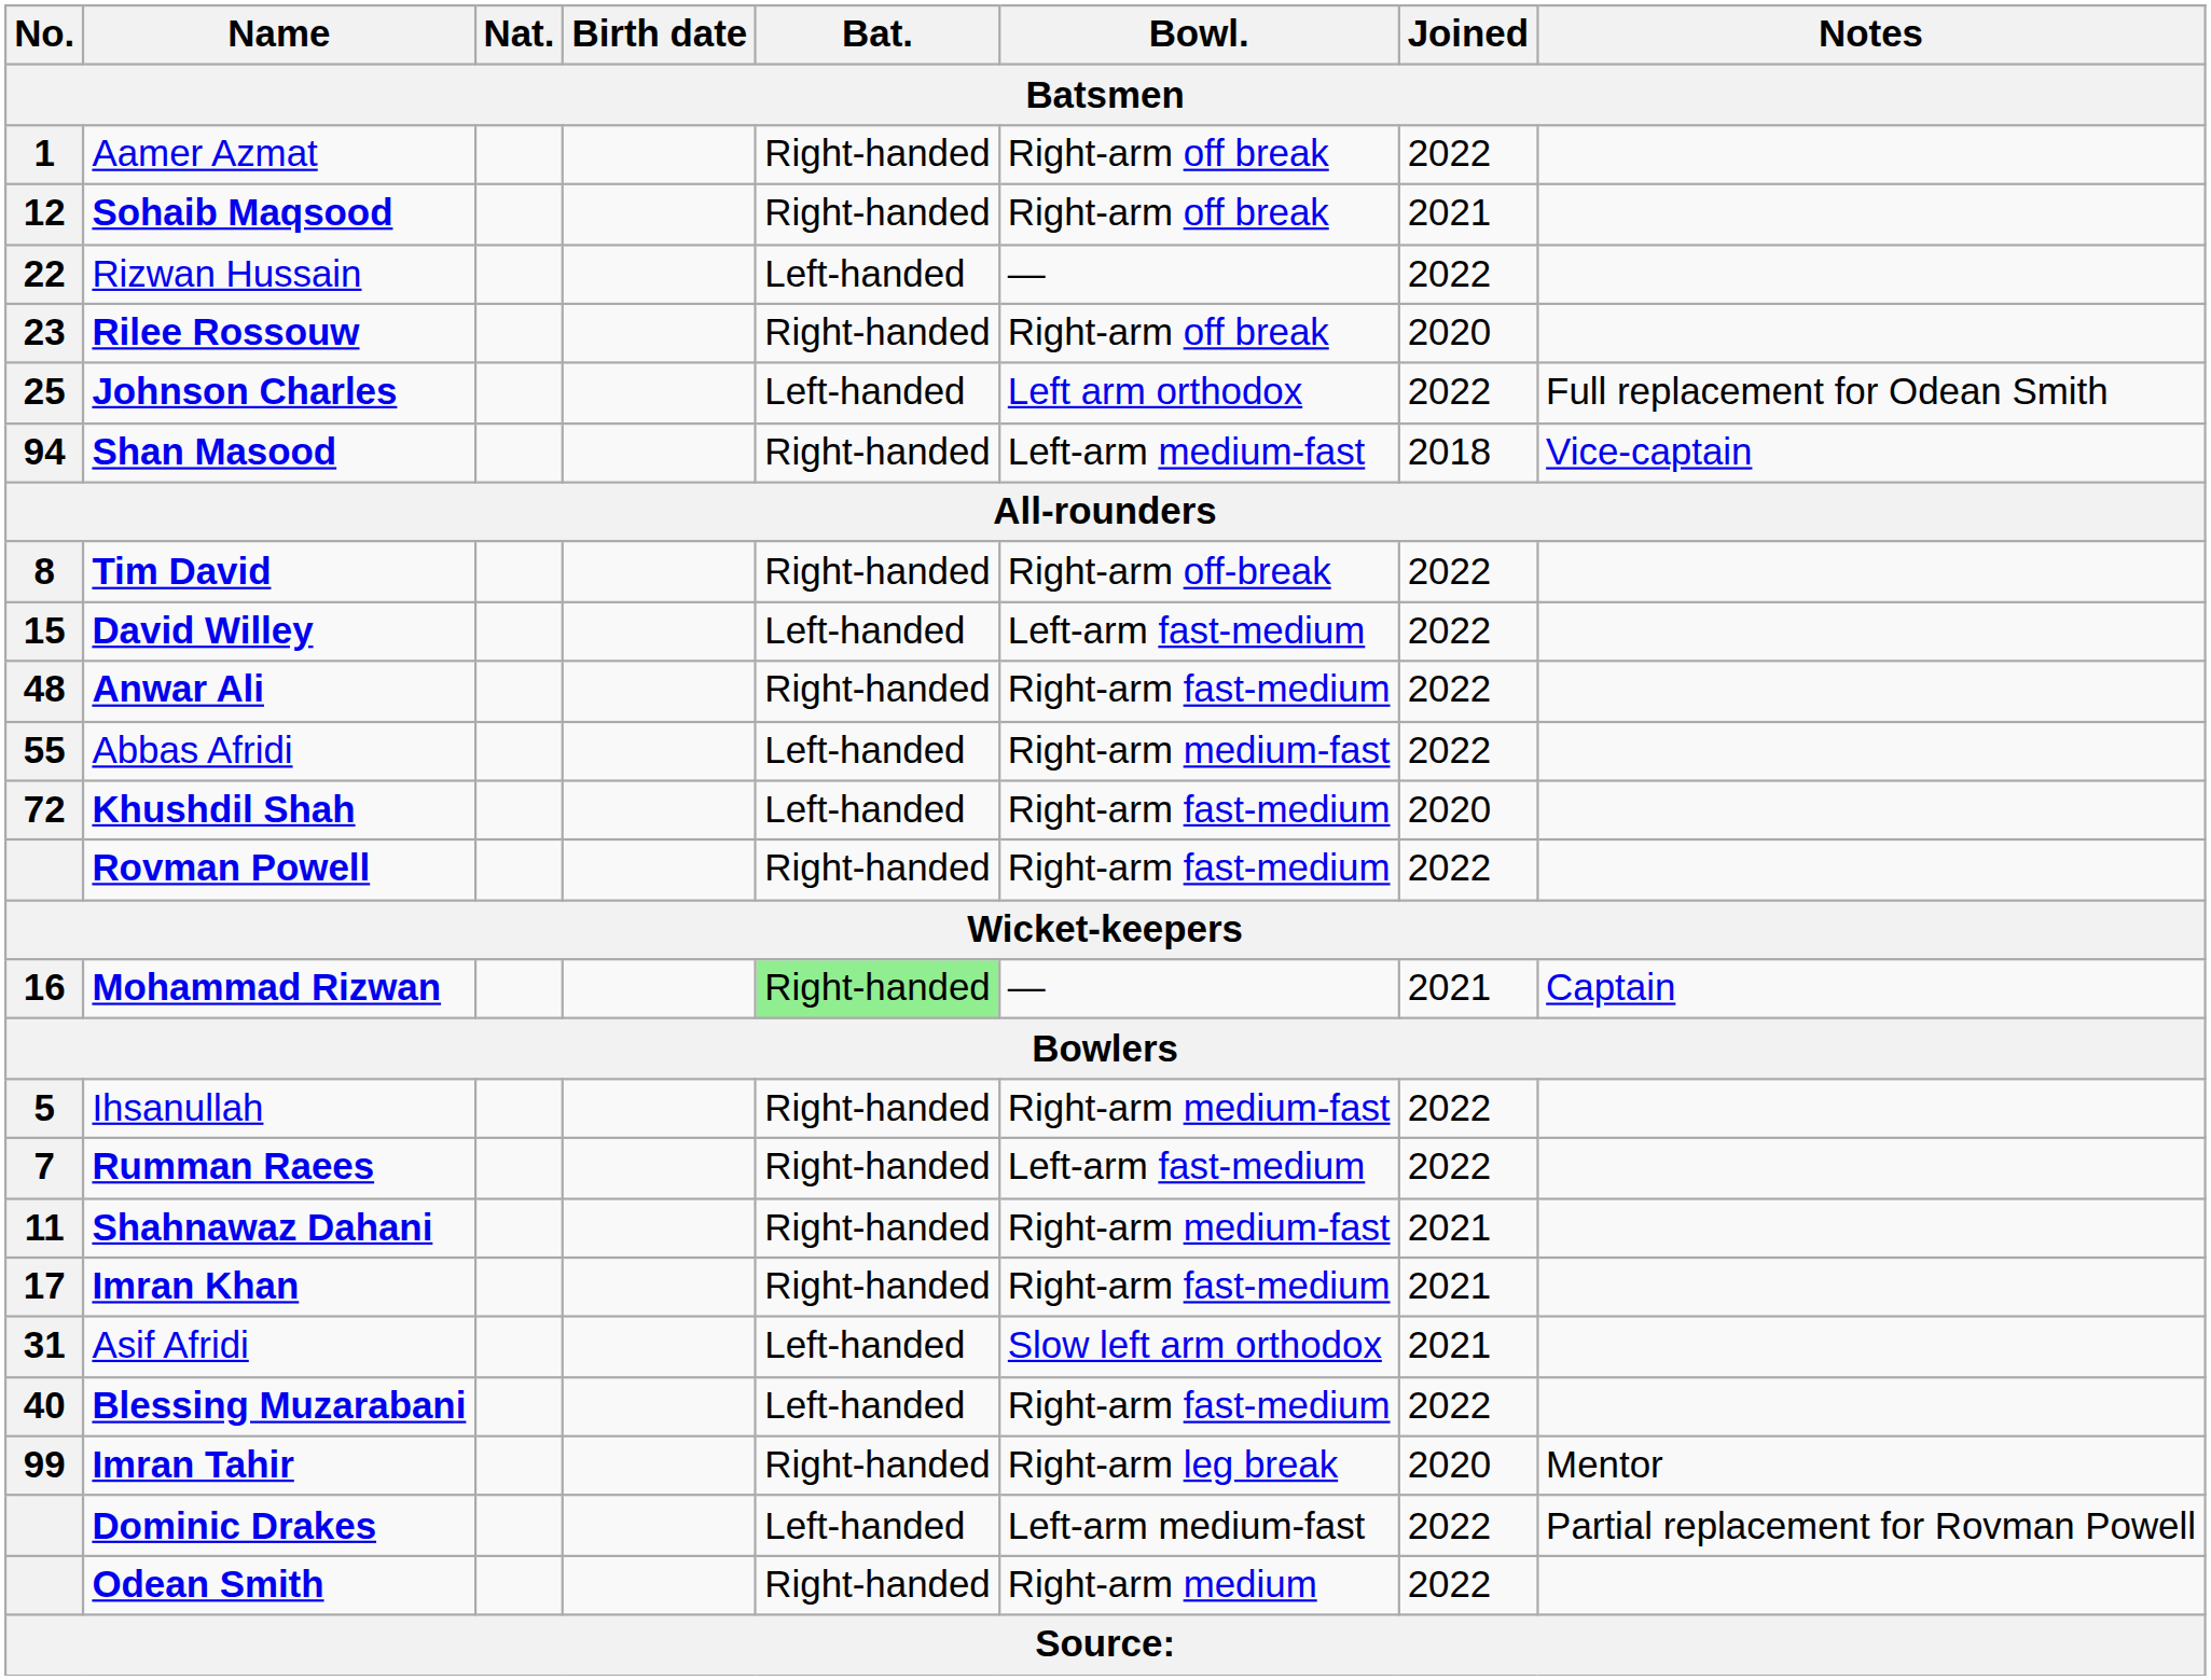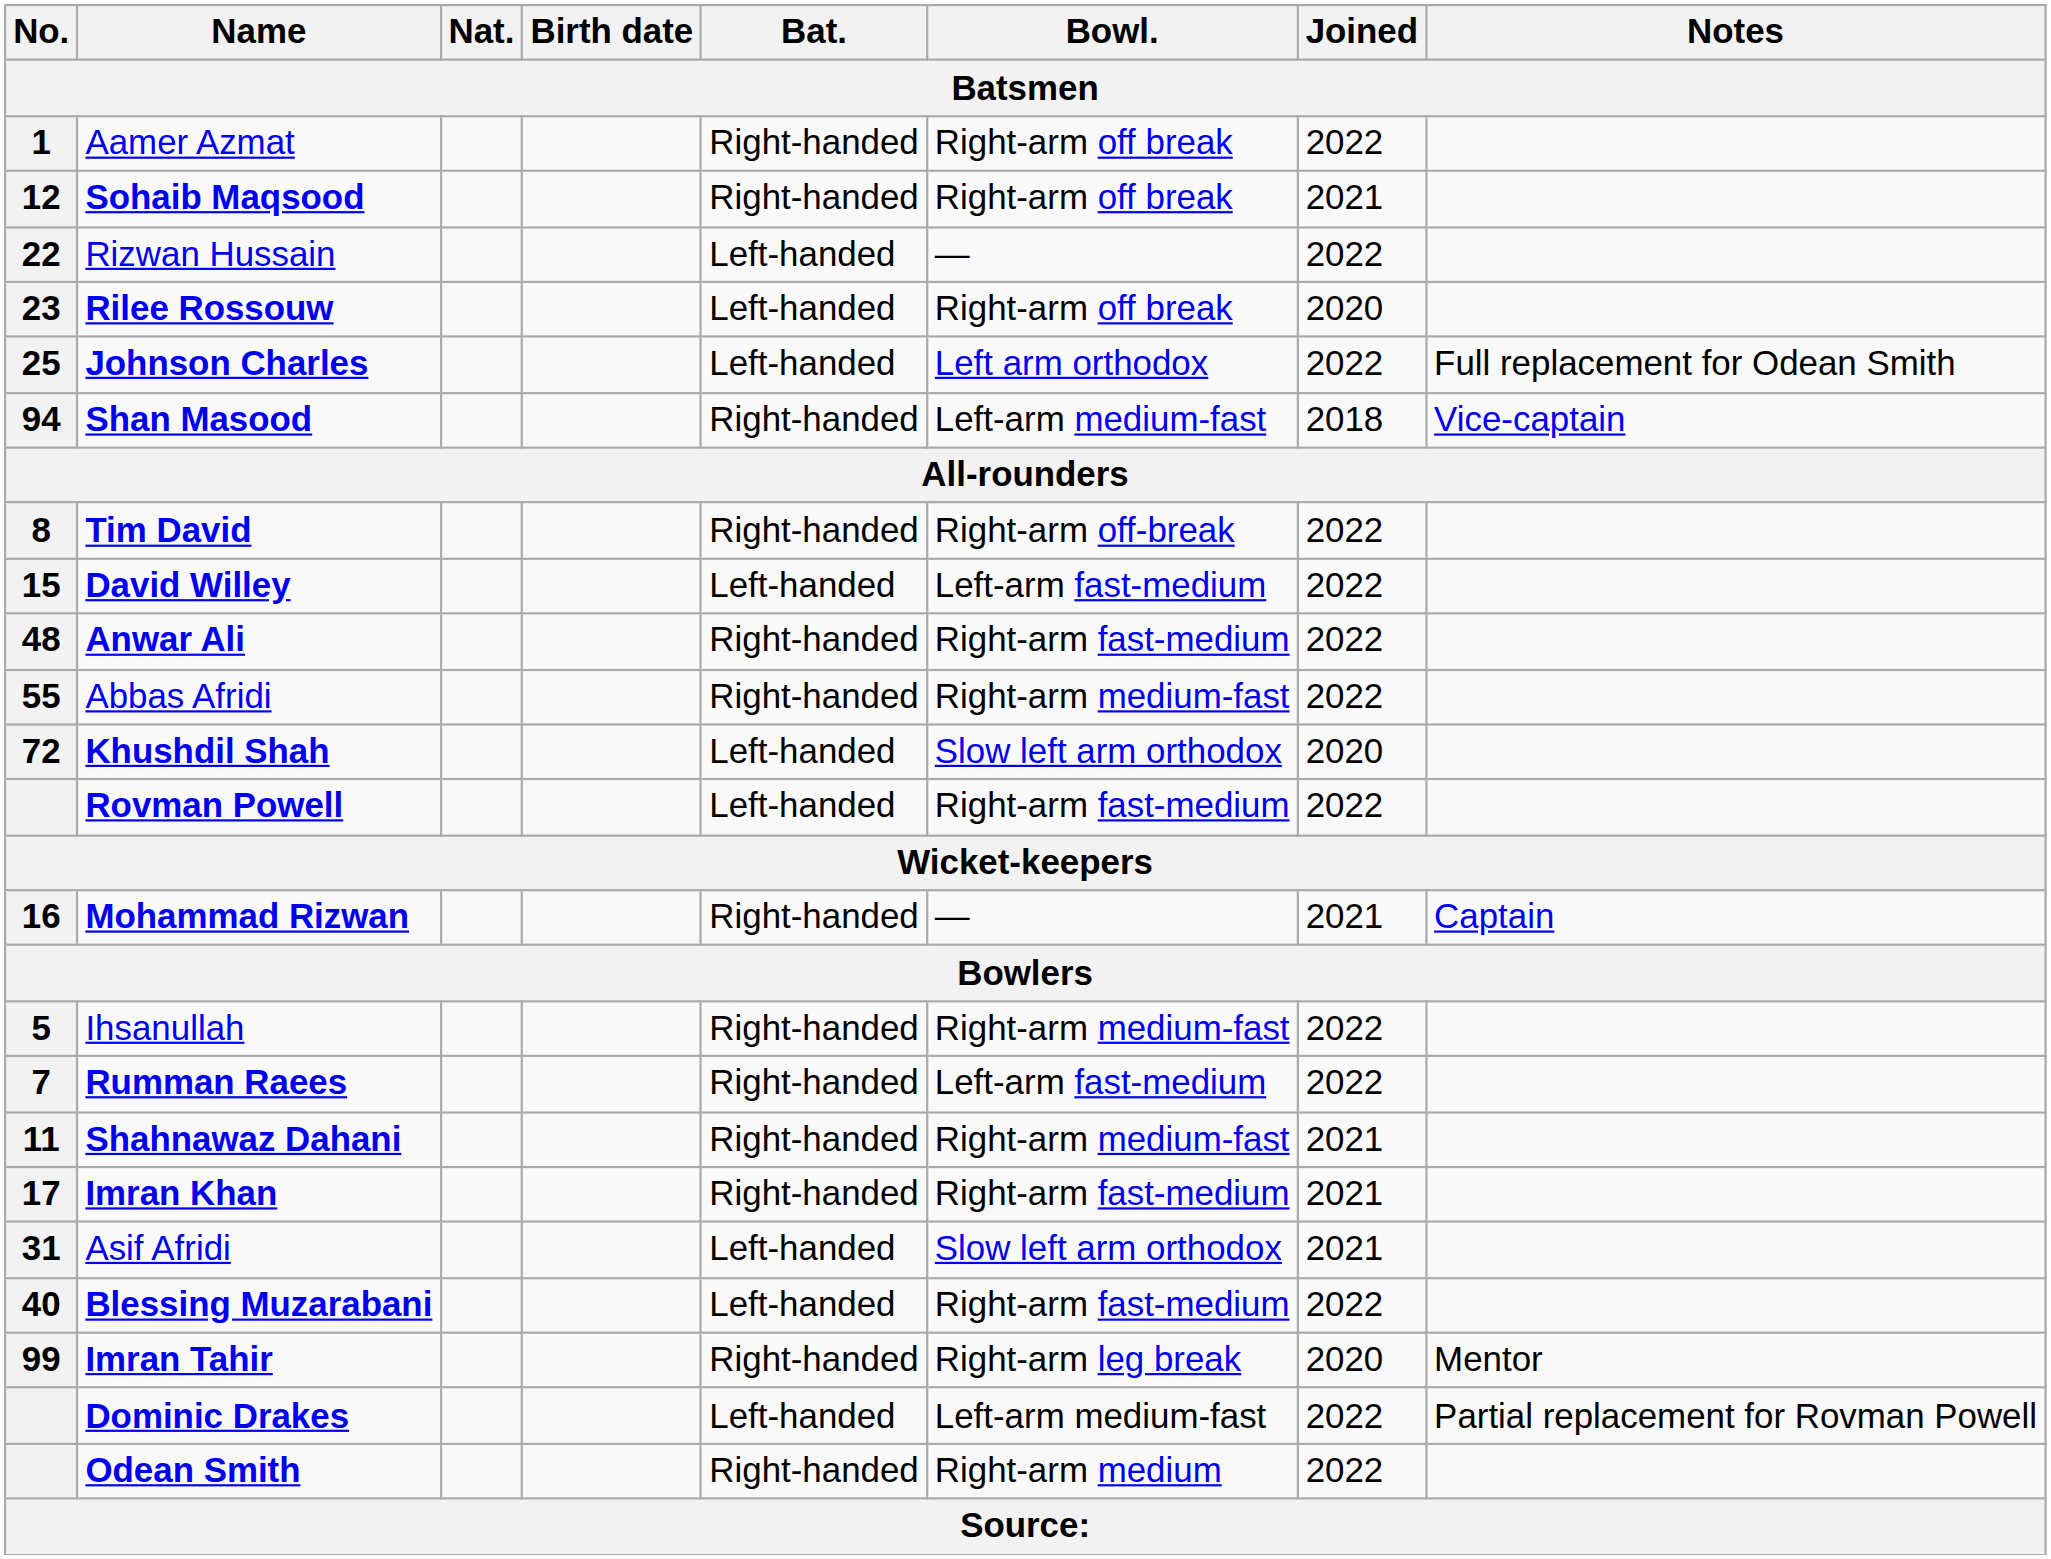 <table class="wikitable">
 <tr>
 <th>No.</th>
 <th>Name</th>
 <th>Nat.</th>
 <th>Birth date</th>
 <th>Bat.</th>
 <th>Bowl.</th>
 <th>Joined</th>
 <th>Notes</th>
 </tr>
 <tr>
 <th colspan="8">Batsmen</th>
 </tr>
 <tr>
 <th>1</th>
 <td><a href='#'>Aamer Azmat</a></td>
 <td></td>
 <td></td>
 <td>Right-handed</td>
 <td>Right-arm <a href='#'>off break</a></td>
 <td>2022</td>
 <td></td>
 </tr>
 <tr>
 <th>12</th>
 <td><strong><a href='#'>Sohaib Maqsood</a></strong></td>
 <td></td>
 <td></td>
 <td>Right-handed</td>
 <td>Right-arm <a href='#'>off break</a></td>
 <td>2021</td>
 <td></td>
 </tr>
 <tr>
 <th>22</th>
 <td><a href='#'>Rizwan Hussain</a></td>
 <td></td>
 <td></td>
 <td>Left-handed</td>
 <td>—</td>
 <td>2022</td>
 <td></td>
 </tr>
 <tr>
 <th>23</th>
 <td><strong><a href='#'>Rilee Rossouw</a></strong></td>
 <td></td>
 <td></td>
-<td>Right-handed</td>
+<td>Left-handed</td>
 <td>Right-arm <a href='#'>off break</a></td>
 <td>2020</td>
 <td></td>
 </tr>
 <tr>
 <th>25</th>
 <td><strong><a href='#'>Johnson Charles</a></strong></td>
 <td></td>
 <td></td>
 <td>Left-handed</td>
 <td><a href='#'>Left arm orthodox</a></td>
 <td>2022</td>
 <td>Full replacement for Odean Smith</td>
 </tr>
 <tr>
 <th>94</th>
 <td><strong><a href='#'>Shan Masood</a></strong></td>
 <td></td>
 <td></td>
 <td>Right-handed</td>
 <td>Left-arm <a href='#'>medium-fast</a></td>
 <td>2018</td>
 <td><a href='#'>Vice-captain</a></td>
 </tr>
 <tr>
 <th colspan="8">All-rounders</th>
 </tr>
 <tr>
 <th>8</th>
 <td><strong><a href='#'>Tim David</a></strong></td>
 <td></td>
 <td></td>
 <td>Right-handed</td>
 <td>Right-arm <a href='#'>off-break</a></td>
 <td>2022</td>
 <td></td>
 </tr>
 <tr>
 <th>15</th>
 <td><strong><a href='#'>David Willey</a></strong></td>
 <td></td>
 <td></td>
 <td>Left-handed</td>
 <td>Left-arm <a href='#'>fast-medium</a></td>
 <td>2022</td>
 <td></td>
 </tr>
 <tr>
 <th>48</th>
 <td><strong><a href='#'>Anwar Ali</a></strong></td>
 <td></td>
 <td></td>
 <td>Right-handed</td>
 <td>Right-arm <a href='#'>fast-medium</a></td>
 <td>2022</td>
 <td></td>
 </tr>
 <tr>
 <th>55</th>
 <td><a href='#'>Abbas Afridi</a></td>
 <td></td>
 <td></td>
-<td>Left-handed</td>
+<td>Right-handed</td>
 <td>Right-arm <a href='#'>medium-fast</a></td>
 <td>2022</td>
 <td></td>
 </tr>
 <tr>
 <th>72</th>
 <td><strong><a href='#'>Khushdil Shah</a></strong></td>
 <td></td>
 <td></td>
 <td>Left-handed</td>
-<td>Right-arm <a href='#'>fast-medium</a></td>
+<td><a href='#'>Slow left arm orthodox</a></td>
 <td>2020</td>
 <td></td>
 </tr>
 <tr>
 <th></th>
 <td><strong><a href='#'>Rovman Powell</a></strong></td>
 <td></td>
 <td></td>
-<td>Right-handed</td>
+<td>Left-handed</td>
 <td>Right-arm <a href='#'>fast-medium</a></td>
 <td>2022</td>
 <td></td>
 </tr>
 <tr>
 <th colspan="8">Wicket-keepers</th>
 </tr>
 <tr>
 <th>16</th>
 <td><strong><a href='#'>Mohammad Rizwan</a></strong></td>
 <td></td>
 <td></td>
-<td style="background: lightgreen;">Right-handed</td>
+<td>Right-handed</td>
 <td>—</td>
 <td>2021</td>
 <td><a href='#'>Captain</a></td>
 </tr>
 <tr>
 <th colspan="8">Bowlers</th>
 </tr>
 <tr>
 <th>5</th>
 <td><a href='#'>Ihsanullah</a></td>
 <td></td>
 <td></td>
 <td>Right-handed</td>
 <td>Right-arm <a href='#'>medium-fast</a></td>
 <td>2022</td>
 <td></td>
 </tr>
 <tr>
 <th>7</th>
 <td><strong><a href='#'>Rumman Raees</a></strong></td>
 <td></td>
 <td></td>
 <td>Right-handed</td>
 <td>Left-arm <a href='#'>fast-medium</a></td>
 <td>2022</td>
 <td></td>
 </tr>
 <tr>
 <th>11</th>
 <td><strong><a href='#'>Shahnawaz Dahani</a></strong></td>
 <td></td>
 <td></td>
 <td>Right-handed</td>
 <td>Right-arm <a href='#'>medium-fast</a></td>
 <td>2021</td>
 <td></td>
 </tr>
 <tr>
 <th>17</th>
 <td><strong><a href='#'>Imran Khan</a></strong></td>
 <td></td>
 <td></td>
 <td>Right-handed</td>
 <td>Right-arm <a href='#'>fast-medium</a></td>
 <td>2021</td>
 <td></td>
 </tr>
 <tr>
 <th>31</th>
 <td><a href='#'>Asif Afridi</a></td>
 <td></td>
 <td></td>
 <td>Left-handed</td>
 <td><a href='#'>Slow left arm orthodox</a></td>
 <td>2021</td>
 <td></td>
 </tr>
 <tr>
 <th>40</th>
 <td><strong><a href='#'>Blessing Muzarabani</a></strong></td>
 <td></td>
 <td></td>
 <td>Left-handed</td>
 <td>Right-arm <a href='#'>fast-medium</a></td>
 <td>2022</td>
 <td></td>
 </tr>
 <tr>
 <th>99</th>
 <td><strong><a href='#'>Imran Tahir</a></strong></td>
 <td></td>
 <td></td>
 <td>Right-handed</td>
 <td>Right-arm <a href='#'>leg break</a></td>
 <td>2020</td>
 <td>Mentor</td>
 </tr>
 <tr>
 <th></th>
 <td><strong><a href='#'>Dominic Drakes</a></strong></td>
 <td></td>
 <td></td>
 <td>Left-handed</td>
 <td>Left-arm medium-fast</td>
 <td>2022</td>
 <td>Partial replacement for Rovman Powell</td>
 </tr>
 <tr>
 <th></th>
 <td><strong><a href='#'>Odean Smith</a></strong></td>
 <td></td>
 <td></td>
 <td>Right-handed</td>
 <td>Right-arm <a href='#'>medium</a></td>
 <td>2022</td>
 <td></td>
 </tr>
 <tr>
 <th colspan="8">Source: </th>
 </tr>
 </table>
